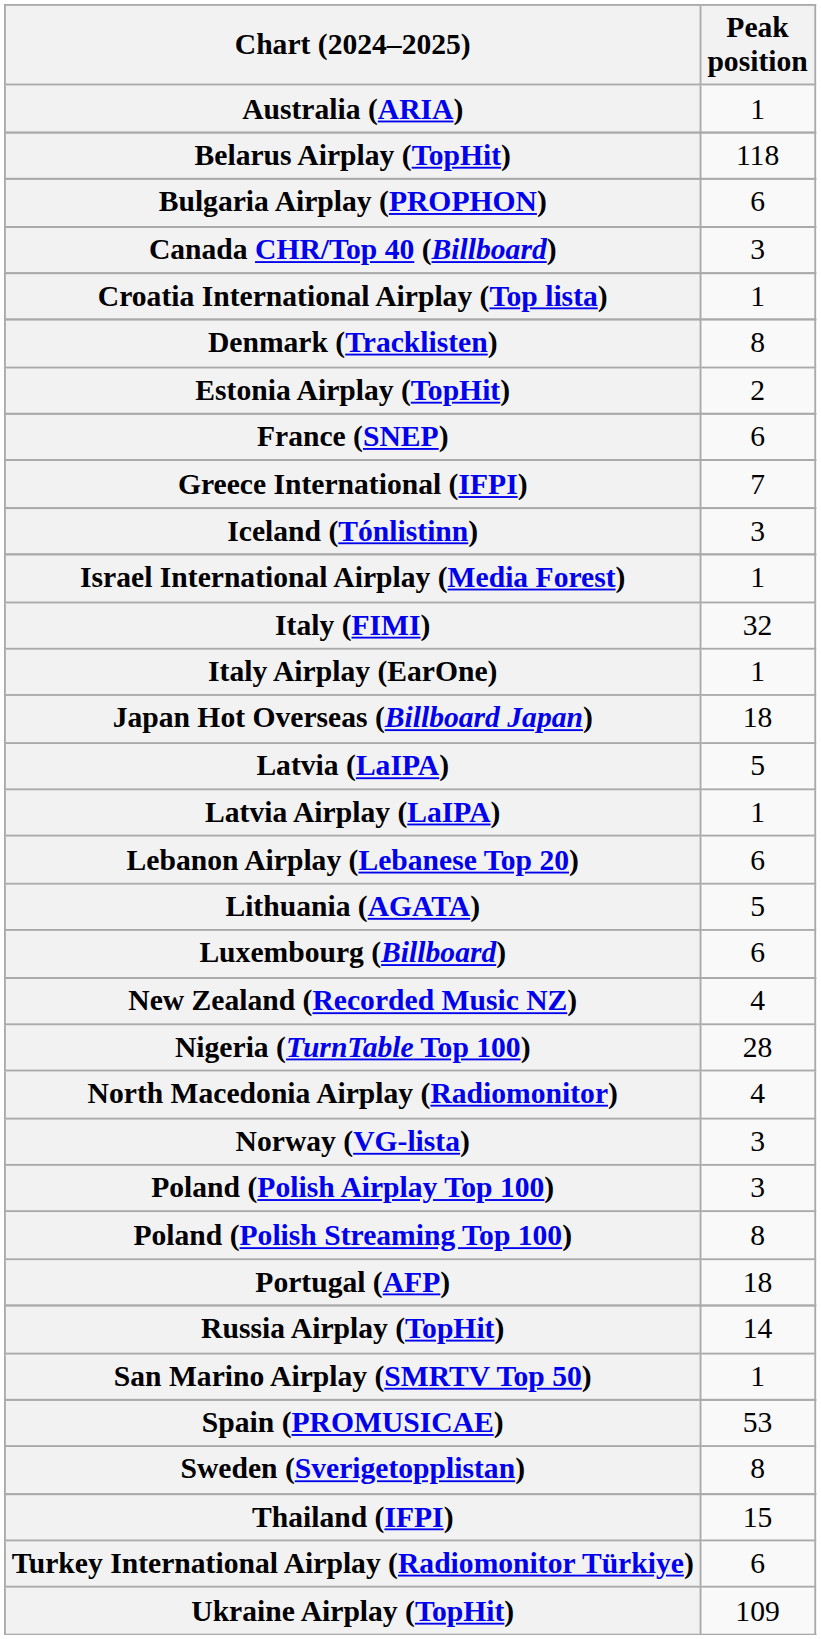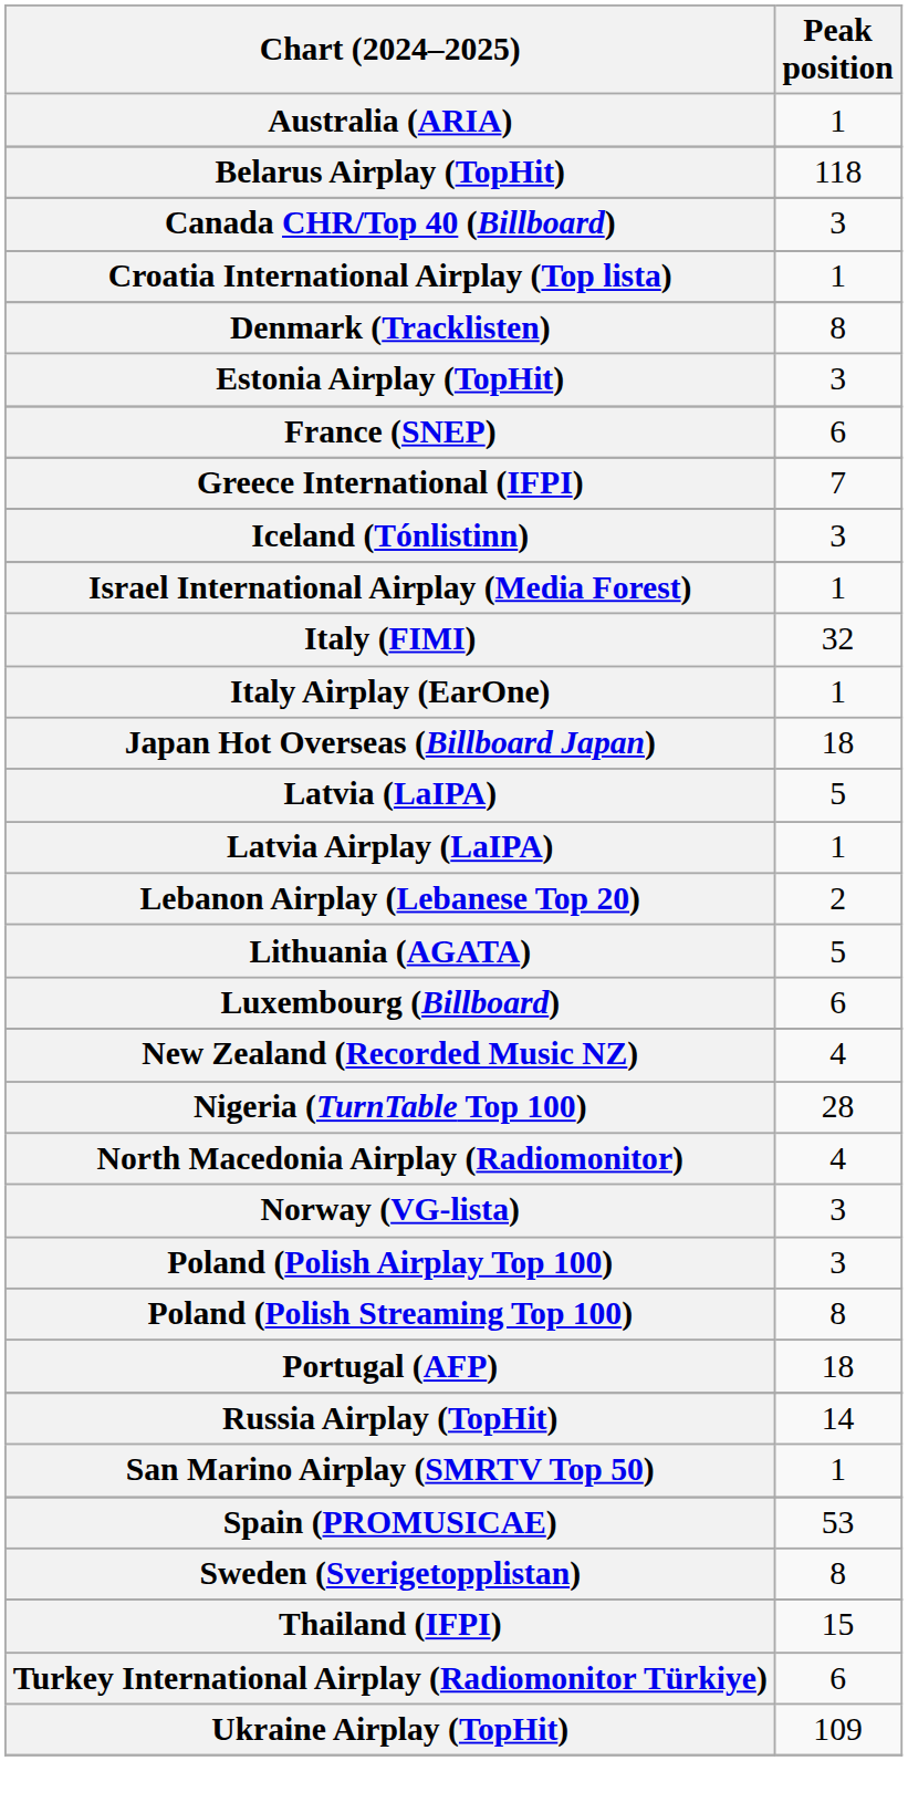 <table class="wikitable sortable plainrowheaders" style="text-align:center">
 <tr>
 <th scope="col">Chart (2024–2025)</th>
 <th scope="col">Peak<br>position</th>
 </tr>
 <tr>
 <th scope="row">Australia (<a href='#'>ARIA</a>)</th>
 <td>1</td>
 </tr>
 <tr>
 </tr>
 <tr>
 <th scope="row">Belarus Airplay (<a href='#'>TopHit</a>)</th>
 <td>118</td>
 </tr>
 <tr>
 </tr>
 <tr>
 </tr>
 <tr>
-</tr>
-<tr>
-<th scope="row">Bulgaria Airplay (<a href='#'>PROPHON</a>)</th>
-<td>6</td>
 </tr>
 <tr>
 </tr>
 <tr>
 <th scope="row">Canada <a href='#'>CHR/Top 40</a> (<em><a href='#'>Billboard</a></em>)</th>
 <td>3</td>
 </tr>
 <tr>
 </tr>
 <tr>
 <th scope="row">Croatia International Airplay (<a href='#'>Top lista</a>)</th>
 <td>1</td>
 </tr>
 <tr>
 </tr>
 <tr>
 </tr>
 <tr>
 <th scope="row">Denmark (<a href='#'>Tracklisten</a>)</th>
 <td>8</td>
 </tr>
 <tr>
 <th scope="row">Estonia Airplay (<a href='#'>TopHit</a>)</th>
-<td>2</td>
+<td>3</td>
 </tr>
 <tr>
 </tr>
 <tr>
 <th scope="row">France (<a href='#'>SNEP</a>)</th>
 <td>6</td>
 </tr>
 <tr>
 </tr>
 <tr>
 </tr>
 <tr>
 <th scope="row">Greece International (<a href='#'>IFPI</a>)</th>
 <td>7</td>
 </tr>
 <tr>
 </tr>
 <tr>
 </tr>
 <tr>
 <th scope="row">Iceland (<a href='#'>Tónlistinn</a>)</th>
 <td>3</td>
 </tr>
 <tr>
 </tr>
 <tr>
 <th scope="row">Israel International Airplay (<a href='#'>Media Forest</a>)</th>
 <td>1</td>
 </tr>
 <tr>
 <th scope="row">Italy (<a href='#'>FIMI</a>)</th>
 <td>32</td>
 </tr>
 <tr>
 <th scope="row">Italy Airplay (EarOne)</th>
 <td>1</td>
 </tr>
 <tr>
 <th scope="row">Japan Hot Overseas (<em><a href='#'>Billboard Japan</a></em>)</th>
 <td>18</td>
 </tr>
 <tr>
 <th scope="row">Latvia (<a href='#'>LaIPA</a>)</th>
 <td>5</td>
 </tr>
 <tr>
 <th scope="row">Latvia Airplay (<a href='#'>LaIPA</a>)</th>
 <td>1</td>
 </tr>
 <tr>
 <th scope="row">Lebanon Airplay (<a href='#'>Lebanese Top 20</a>)</th>
-<td>6</td>
+<td>2</td>
 </tr>
 <tr>
 <th scope="row">Lithuania (<a href='#'>AGATA</a>)</th>
 <td>5</td>
 </tr>
 <tr>
 <th scope="row">Luxembourg (<em><a href='#'>Billboard</a></em>)</th>
 <td>6</td>
 </tr>
 <tr>
 </tr>
 <tr>
 </tr>
 <tr>
 <th scope="row">New Zealand (<a href='#'>Recorded Music NZ</a>)</th>
 <td>4</td>
 </tr>
 <tr>
 <th scope="row">Nigeria (<a href='#'><em>TurnTable</em> Top 100</a>)</th>
 <td>28</td>
 </tr>
 <tr>
 <th scope="row">North Macedonia Airplay (<a href='#'>Radiomonitor</a>)</th>
 <td>4</td>
 </tr>
 <tr>
 <th scope="row">Norway (<a href='#'>VG-lista</a>)</th>
 <td>3</td>
 </tr>
 <tr>
 <th scope="row">Poland (<a href='#'>Polish Airplay Top 100</a>)</th>
 <td>3</td>
 </tr>
 <tr>
 <th scope="row">Poland (<a href='#'>Polish Streaming Top 100</a>)</th>
 <td>8</td>
 </tr>
 <tr>
 <th scope="row">Portugal (<a href='#'>AFP</a>)</th>
 <td>18</td>
 </tr>
 <tr>
 </tr>
 <tr>
 </tr>
 <tr>
 <th scope="row">Russia Airplay (<a href='#'>TopHit</a>)</th>
 <td>14</td>
 </tr>
 <tr>
 <th scope="row">San Marino Airplay (<a href='#'>SMRTV Top 50</a>)</th>
 <td>1</td>
 </tr>
 <tr>
 </tr>
 <tr>
 </tr>
 <tr>
 <th scope="row">Spain (<a href='#'>PROMUSICAE</a>)</th>
 <td>53</td>
 </tr>
 <tr>
 <th scope="row">Sweden (<a href='#'>Sverigetopplistan</a>)</th>
 <td>8</td>
 </tr>
 <tr>
 </tr>
 <tr>
 <th scope="row">Thailand (<a href='#'>IFPI</a>)</th>
 <td>15</td>
 </tr>
 <tr>
 <th scope="row">Turkey International Airplay (<a href='#'>Radiomonitor Türkiye</a>)</th>
 <td>6</td>
 </tr>
 <tr>
 <th scope="row">Ukraine Airplay (<a href='#'>TopHit</a>)</th>
 <td>109</td>
 </tr>
 <tr>
 </tr>
 <tr>
 </tr>
 <tr>
 </tr>
 <tr>
 </tr>
 <tr>
 </tr>
 <tr>
 </tr>
 <tr>
 </tr>
 </table>
